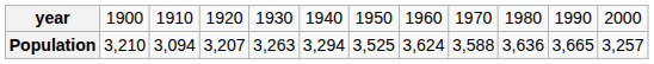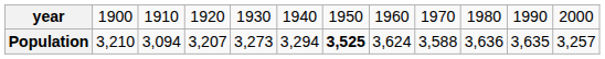 <table class="wikitable">
 <tr align="center">
 <th>year</th>
 <td>1900</td>
 <td>1910</td>
 <td>1920</td>
 <td>1930</td>
 <td>1940</td>
 <td>1950</td>
 <td>1960</td>
 <td>1970</td>
 <td>1980</td>
 <td>1990</td>
 <td>2000</td>
 </tr>
 <tr align="right">
 <th>Population</th>
 <td>3,210</td>
 <td>3,094</td>
 <td>3,207</td>
-<td>3,263</td>
+<td>3,273</td>
 <td>3,294</td>
-<td>3,525</td>
+<td><strong>3,525</strong></td>
 <td>3,624</td>
 <td>3,588</td>
 <td>3,636</td>
-<td>3,665</td>
+<td>3,635</td>
 <td>3,257</td>
 </tr>
 </table>
